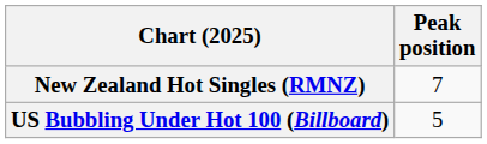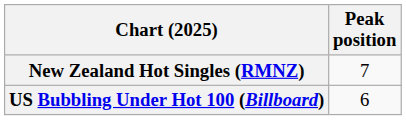 <table class="wikitable sortable plainrowheaders" style="text-align:center">
 <tr>
 <th scope="col">Chart (2025)</th>
 <th scope="col">Peak<br>position</th>
 </tr>
 <tr>
 <th scope="row">New Zealand Hot Singles (<a href='#'>RMNZ</a>)</th>
 <td>7</td>
 </tr>
 <tr>
 <th scope="row">US <a href='#'>Bubbling Under Hot 100</a> (<em><a href='#'>Billboard</a></em>)</th>
-<td>5</td>
+<td>6</td>
 </tr>
 </table>
